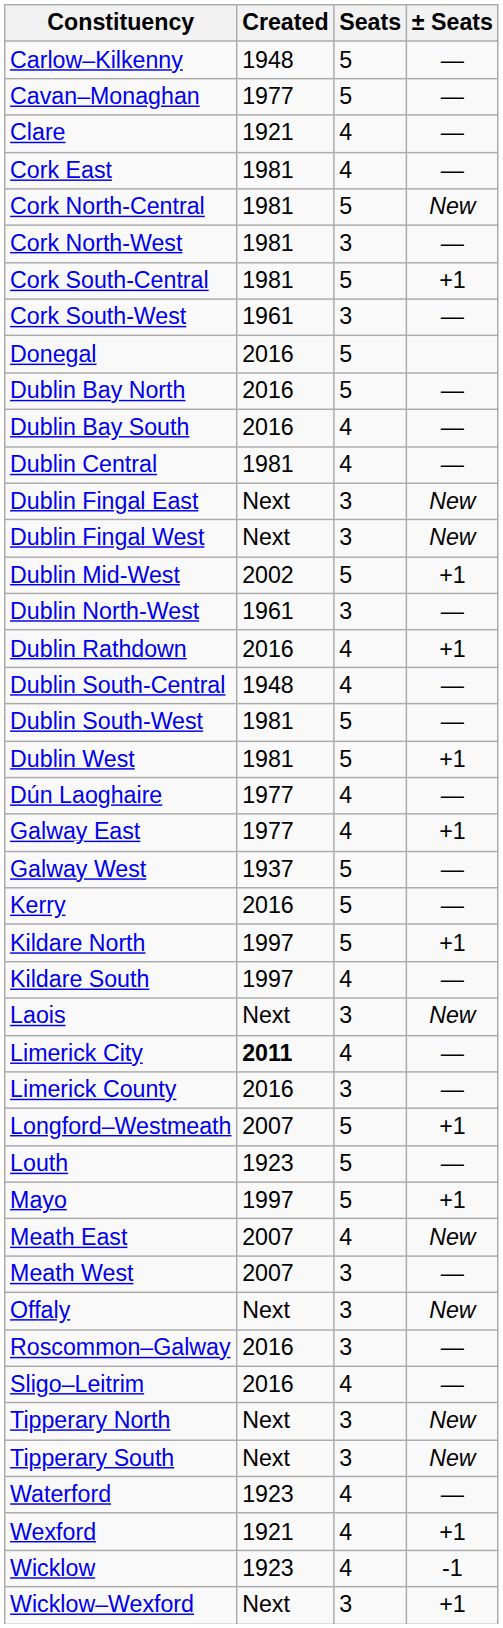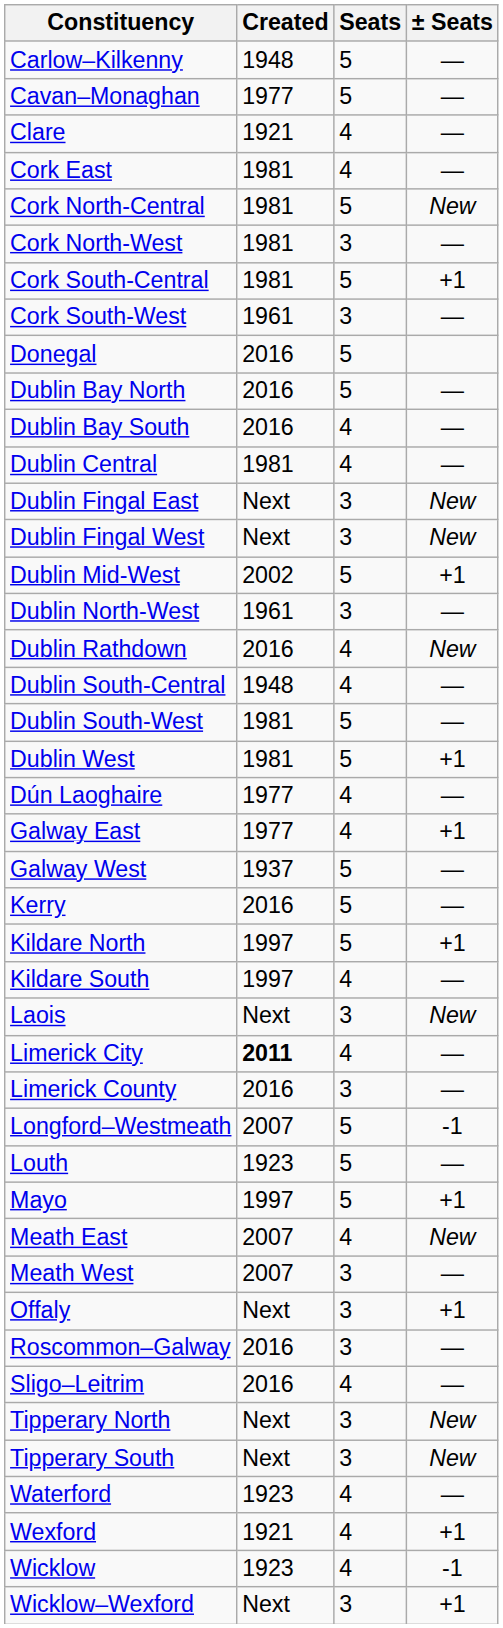 <table class="wikitable sortable">
 <tr>
 <th>Constituency</th>
 <th>Created</th>
 <th>Seats</th>
 <th>± Seats</th>
 </tr>
 <tr>
 <td><a href='#'>Carlow–Kilkenny</a></td>
 <td>1948</td>
 <td>5</td>
 <td align=center>—</td>
 </tr>
 <tr>
 <td><a href='#'>Cavan–Monaghan</a></td>
 <td>1977</td>
 <td>5</td>
 <td align=center>—</td>
 </tr>
 <tr>
 <td><a href='#'>Clare</a></td>
 <td>1921</td>
 <td>4</td>
 <td align=center>—</td>
 </tr>
 <tr>
 <td><a href='#'>Cork East</a></td>
 <td>1981</td>
 <td>4</td>
 <td align=center>—</td>
 </tr>
 <tr>
 <td><a href='#'>Cork North-Central</a></td>
 <td>1981</td>
 <td>5</td>
 <td align=center><em>New</em></td>
 </tr>
 <tr>
 <td><a href='#'>Cork North-West</a></td>
 <td>1981</td>
 <td>3</td>
 <td align=center>—</td>
 </tr>
 <tr>
 <td><a href='#'>Cork South-Central</a></td>
 <td>1981</td>
 <td>5</td>
 <td align=center>+1</td>
 </tr>
 <tr>
 <td><a href='#'>Cork South-West</a></td>
 <td>1961</td>
 <td>3</td>
 <td align=center>—</td>
 </tr>
 <tr>
 <td><a href='#'>Donegal</a></td>
 <td>2016</td>
 <td>5</td>
 </tr>
 <tr>
 <td><a href='#'>Dublin Bay North</a></td>
 <td>2016</td>
 <td>5</td>
 <td align=center>—</td>
 </tr>
 <tr>
 <td><a href='#'>Dublin Bay South</a></td>
 <td>2016</td>
 <td>4</td>
 <td align=center>—</td>
 </tr>
 <tr>
 <td><a href='#'>Dublin Central</a></td>
 <td>1981</td>
 <td>4</td>
 <td align=center>—</td>
 </tr>
 <tr>
 <td><a href='#'>Dublin Fingal East</a></td>
 <td>Next</td>
 <td>3</td>
 <td align=center><em>New</em></td>
 </tr>
 <tr>
 <td><a href='#'>Dublin Fingal West</a></td>
 <td>Next</td>
 <td>3</td>
 <td align=center><em>New</em></td>
 </tr>
 <tr>
 <td><a href='#'>Dublin Mid-West</a></td>
 <td>2002</td>
 <td>5</td>
 <td align=center>+1</td>
 </tr>
 <tr>
 <td><a href='#'>Dublin North-West</a></td>
 <td>1961</td>
 <td>3</td>
 <td align=center>—</td>
 </tr>
 <tr>
 <td><a href='#'>Dublin Rathdown</a></td>
 <td>2016</td>
 <td>4</td>
-<td align=center>+1</td>
+<td align=center><em>New</em></td>
 </tr>
 <tr>
 <td><a href='#'>Dublin South-Central</a></td>
 <td>1948</td>
 <td>4</td>
 <td align=center>—</td>
 </tr>
 <tr>
 <td><a href='#'>Dublin South-West</a></td>
 <td>1981</td>
 <td>5</td>
 <td align=center>—</td>
 </tr>
 <tr>
 <td><a href='#'>Dublin West</a></td>
 <td>1981</td>
 <td>5</td>
 <td align=center>+1</td>
 </tr>
 <tr>
 <td><a href='#'>Dún Laoghaire</a></td>
 <td>1977</td>
 <td>4</td>
 <td align=center>—</td>
 </tr>
 <tr>
 <td><a href='#'>Galway East</a></td>
 <td>1977</td>
 <td>4</td>
 <td align=center>+1</td>
 </tr>
 <tr>
 <td><a href='#'>Galway West</a></td>
 <td>1937</td>
 <td>5</td>
 <td align=center>—</td>
 </tr>
 <tr>
 <td><a href='#'>Kerry</a></td>
 <td>2016</td>
 <td>5</td>
 <td align=center>—</td>
 </tr>
 <tr>
 <td><a href='#'>Kildare North</a></td>
 <td>1997</td>
 <td>5</td>
 <td align=center>+1</td>
 </tr>
 <tr>
 <td><a href='#'>Kildare South</a></td>
 <td>1997</td>
 <td>4</td>
 <td align=center>—</td>
 </tr>
 <tr>
 <td><a href='#'>Laois</a></td>
 <td>Next</td>
 <td>3</td>
 <td align=center><em>New</em></td>
 </tr>
 <tr>
 <td><a href='#'>Limerick City</a></td>
 <td><strong>2011</strong></td>
 <td>4</td>
 <td align=center>—</td>
 </tr>
 <tr>
 <td><a href='#'>Limerick County</a></td>
 <td>2016</td>
 <td>3</td>
 <td align=center>—</td>
 </tr>
 <tr>
 <td><a href='#'>Longford–Westmeath</a></td>
 <td>2007</td>
 <td>5</td>
-<td align=center>+1</td>
+<td align=center>-1</td>
 </tr>
 <tr>
 <td><a href='#'>Louth</a></td>
 <td>1923</td>
 <td>5</td>
 <td align=center>—</td>
 </tr>
 <tr>
 <td><a href='#'>Mayo</a></td>
 <td>1997</td>
 <td>5</td>
 <td align=center>+1</td>
 </tr>
 <tr>
 <td><a href='#'>Meath East</a></td>
 <td>2007</td>
 <td>4</td>
 <td align=center><em>New</em></td>
 </tr>
 <tr>
 <td><a href='#'>Meath West</a></td>
 <td>2007</td>
 <td>3</td>
 <td align=center>—</td>
 </tr>
 <tr>
 <td><a href='#'>Offaly</a></td>
 <td>Next</td>
 <td>3</td>
-<td align=center><em>New</em></td>
+<td align=center>+1</td>
 </tr>
 <tr>
 <td><a href='#'>Roscommon–Galway</a></td>
 <td>2016</td>
 <td>3</td>
 <td align=center>—</td>
 </tr>
 <tr>
 <td><a href='#'>Sligo–Leitrim</a></td>
 <td>2016</td>
 <td>4</td>
 <td align=center>—</td>
 </tr>
 <tr>
 <td><a href='#'>Tipperary North</a></td>
 <td>Next</td>
 <td>3</td>
 <td align=center><em>New</em></td>
 </tr>
 <tr>
 <td><a href='#'>Tipperary South</a></td>
 <td>Next</td>
 <td>3</td>
 <td align=center><em>New</em></td>
 </tr>
 <tr>
 <td><a href='#'>Waterford</a></td>
 <td>1923</td>
 <td>4</td>
 <td align=center>—</td>
 </tr>
 <tr>
 <td><a href='#'>Wexford</a></td>
 <td>1921</td>
 <td>4</td>
 <td align=center>+1</td>
 </tr>
 <tr>
 <td><a href='#'>Wicklow</a></td>
 <td>1923</td>
 <td>4</td>
 <td align=center>-1</td>
 </tr>
 <tr>
 <td><a href='#'>Wicklow–Wexford</a></td>
 <td>Next</td>
 <td>3</td>
 <td align=center>+1</td>
 </tr>
 </table>
